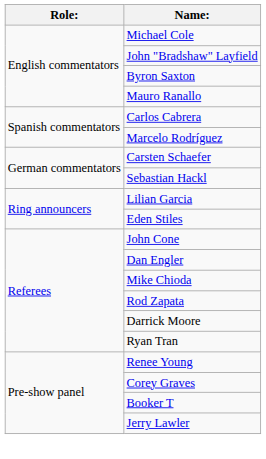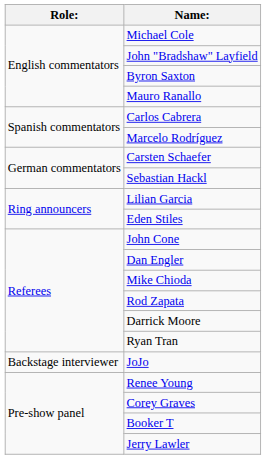 <table class=wikitable style="font-size:90%; margin: 0.5em 0 0.5em 1em; float: right; clear: right;">
 <tr>
 <th>Role:</th>
 <th>Name:</th>
 </tr>
 <tr>
 <td rowspan=4>English commentators</td>
 <td><a href='#'>Michael Cole</a> </td>
 </tr>
 <tr>
 <td><a href='#'>John "Bradshaw" Layfield</a> </td>
 </tr>
 <tr>
 <td><a href='#'>Byron Saxton</a> </td>
 </tr>
 <tr>
 <td><a href='#'>Mauro Ranallo</a> </td>
 </tr>
 <tr>
 <td rowspan=2>Spanish commentators</td>
 <td><a href='#'>Carlos Cabrera</a></td>
 </tr>
 <tr>
 <td><a href='#'>Marcelo Rodríguez</a></td>
 </tr>
 <tr>
 <td rowspan=2>German commentators</td>
 <td><a href='#'>Carsten Schaefer</a></td>
 </tr>
 <tr>
 <td><a href='#'>Sebastian Hackl</a></td>
 </tr>
 <tr>
 <td rowspan=2><a href='#'>Ring announcers</a></td>
 <td><a href='#'>Lilian Garcia</a></td>
 </tr>
 <tr>
 <td><a href='#'>Eden Stiles</a></td>
 </tr>
 <tr>
 <td rowspan=6><a href='#'>Referees</a></td>
 <td><a href='#'>John Cone</a></td>
 </tr>
 <tr>
 <td><a href='#'>Dan Engler</a></td>
 </tr>
 <tr>
 <td><a href='#'>Mike Chioda</a></td>
 </tr>
 <tr>
 <td><a href='#'>Rod Zapata</a></td>
 </tr>
 <tr>
 <td>Darrick Moore</td>
 </tr>
 <tr>
 <td>Ryan Tran</td>
 </tr>
 <tr>
+<td rowspan=1>Backstage interviewer</td>
+<td><a href='#'>JoJo</a></td>
+</tr>
+<tr>
 <td rowspan=4>Pre-show panel</td>
 <td><a href='#'>Renee Young</a></td>
 </tr>
 <tr>
 <td><a href='#'>Corey Graves</a></td>
 </tr>
 <tr>
 <td><a href='#'>Booker T</a></td>
 </tr>
 <tr>
 <td><a href='#'>Jerry Lawler</a></td>
 </tr>
 </table>
